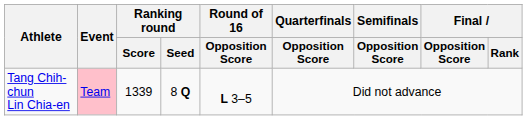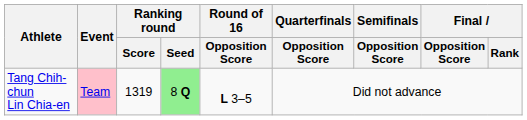 <table class="wikitable" style="font-size:90%; text-align:center">
 <tr>
 <th rowspan="2">Athlete</th>
 <th rowspan="2">Event</th>
 <th colspan="2">Ranking round</th>
 <th>Round of 16</th>
 <th>Quarterfinals</th>
 <th>Semifinals</th>
 <th colspan="2">Final / </th>
 </tr>
 <tr style="font-size:95%">
 <th>Score</th>
 <th>Seed</th>
 <th>Opposition<br>Score</th>
 <th>Opposition<br>Score</th>
 <th>Opposition<br>Score</th>
 <th>Opposition<br>Score</th>
 <th>Rank</th>
 </tr>
 <tr>
 <td align="left"><a href='#'>Tang Chih-chun</a><br><a href='#'>Lin Chia-en</a></td>
 <td align="left" style="background: pink;"><a href='#'>Team</a></td>
-<td>1339</td>
-<td>8 <strong>Q</strong></td>
+<td>1319</td>
+<td style="background: lightgreen;">8 <strong>Q</strong></td>
 <td><br><strong>L</strong> 3–5</td>
 <td colspan="4">Did not advance</td>
 </tr>
 </table>
